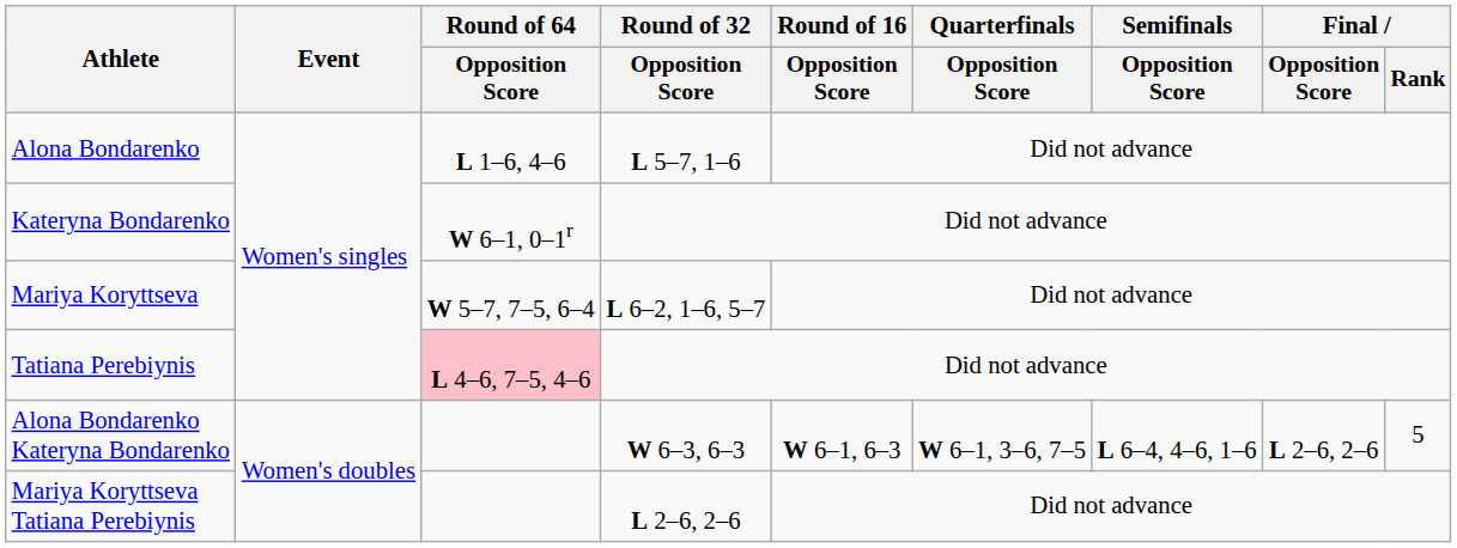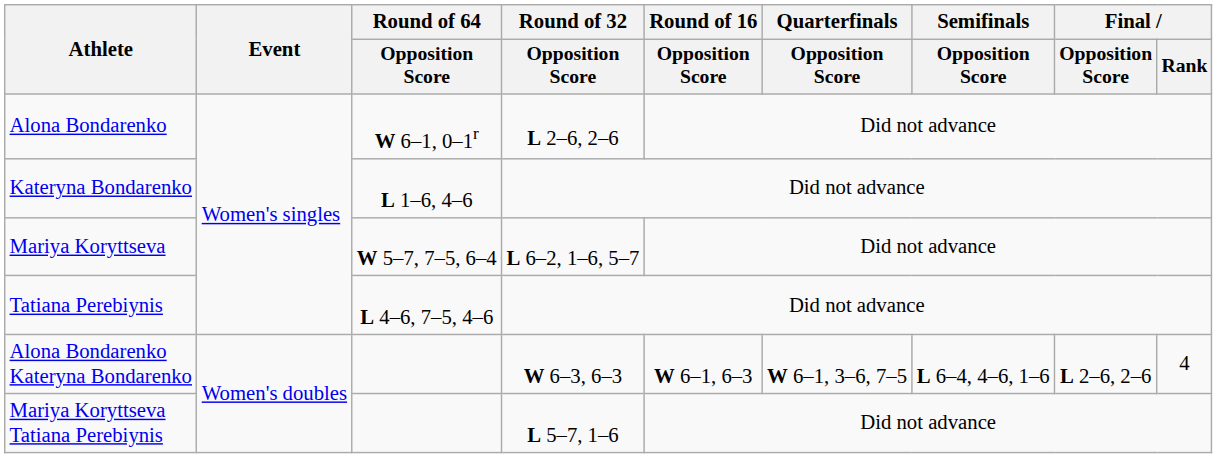 <table class=wikitable style="font-size:90%">
 <tr>
 <th rowspan="2">Athlete</th>
 <th rowspan="2">Event</th>
 <th>Round of 64</th>
 <th>Round of 32</th>
 <th>Round of 16</th>
 <th>Quarterfinals</th>
 <th>Semifinals</th>
 <th colspan=2>Final / </th>
 </tr>
 <tr style="font-size:95%">
 <th>Opposition<br>Score</th>
 <th>Opposition<br>Score</th>
 <th>Opposition<br>Score</th>
 <th>Opposition<br>Score</th>
 <th>Opposition<br>Score</th>
 <th>Opposition<br>Score</th>
 <th>Rank</th>
 </tr>
 <tr align=center>
 <td align=left><a href='#'>Alona Bondarenko</a></td>
 <td align=left rowspan=4><a href='#'>Women's singles</a></td>
-<td><br><strong>L</strong> 1–6, 4–6</td>
-<td><br><strong>L</strong> 5–7, 1–6</td>
+<td><br><strong>W</strong> 6–1, 0–1<sup>r</sup></td>
+<td><br><strong>L</strong> 2–6, 2–6</td>
 <td colspan=5>Did not advance</td>
 </tr>
 <tr align=center>
 <td align=left><a href='#'>Kateryna Bondarenko</a></td>
-<td><br><strong>W</strong> 6–1, 0–1<sup>r</sup></td>
+<td><br><strong>L</strong> 1–6, 4–6</td>
 <td colspan=6>Did not advance</td>
 </tr>
 <tr align=center>
 <td align=left><a href='#'>Mariya Koryttseva</a></td>
 <td><br><strong>W</strong> 5–7, 7–5, 6–4</td>
 <td><br><strong>L</strong> 6–2, 1–6, 5–7</td>
 <td colspan=5>Did not advance</td>
 </tr>
 <tr align=center>
 <td align=left><a href='#'>Tatiana Perebiynis</a></td>
-<td style="background: pink;"><br><strong>L</strong> 4–6, 7–5, 4–6</td>
+<td><br><strong>L</strong> 4–6, 7–5, 4–6</td>
 <td colspan=6>Did not advance</td>
 </tr>
 <tr align=center>
 <td align=left><a href='#'>Alona Bondarenko</a><br><a href='#'>Kateryna Bondarenko</a></td>
 <td align=left rowspan=2><a href='#'>Women's doubles</a></td>
 <td></td>
 <td><br><strong>W</strong> 6–3, 6–3</td>
 <td><br><strong>W</strong> 6–1, 6–3</td>
 <td><br><strong>W</strong> 6–1, 3–6, 7–5</td>
 <td><br><strong>L</strong> 6–4, 4–6, 1–6</td>
 <td><br><strong>L</strong> 2–6, 2–6</td>
-<td>5</td>
+<td>4</td>
 </tr>
 <tr align=center>
 <td align=left><a href='#'>Mariya Koryttseva</a> <br><a href='#'>Tatiana Perebiynis</a></td>
 <td></td>
-<td><br><strong>L</strong> 2–6, 2–6</td>
+<td><br><strong>L</strong> 5–7, 1–6</td>
 <td colspan=5>Did not advance</td>
 </tr>
 </table>
